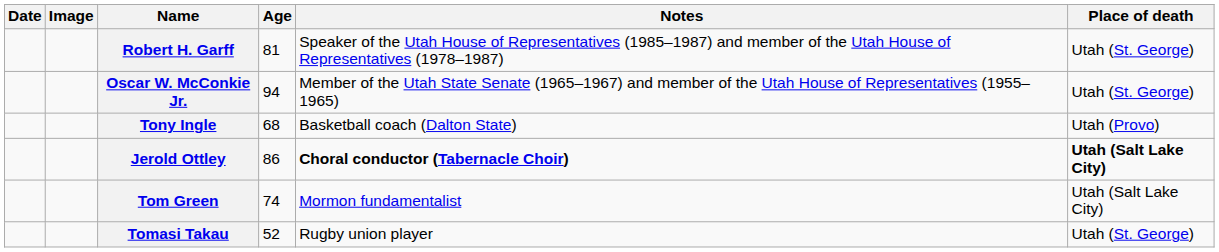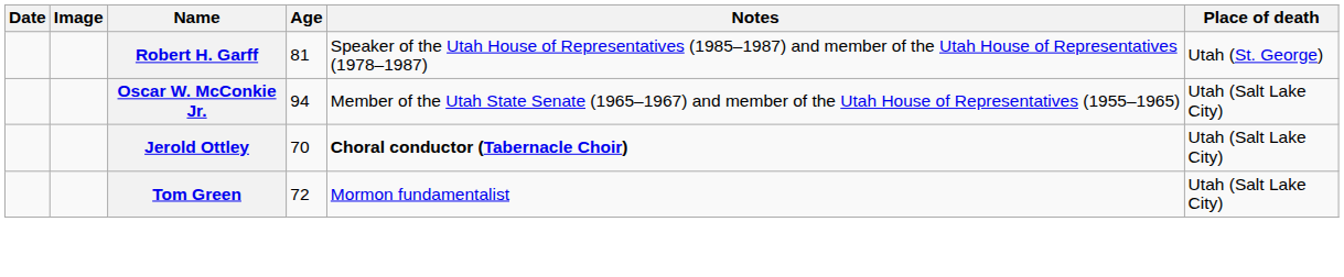 <table class="wikitable sortable plainrowheaders">
 <tr valign=bottom>
 <th scope="col">Date</th>
 <th scope="col">Image</th>
 <th scope="col">Name</th>
 <th scope="col">Age</th>
 <th scope="col">Notes</th>
 <th scope="col">Place of death</th>
 </tr>
 <tr>
 <td></td>
 <td></td>
 <th scope="row"><a href='#'>Robert H. Garff</a></th>
 <td>81</td>
 <td>Speaker of the <a href='#'>Utah House of Representatives</a> (1985–1987) and member of the <a href='#'>Utah House of Representatives</a> (1978–1987)</td>
 <td>Utah (<a href='#'>St. George</a>)</td>
 </tr>
 <tr>
 <td></td>
 <td></td>
 <th scope="row"><a href='#'>Oscar W. McConkie Jr.</a></th>
 <td>94</td>
 <td>Member of the <a href='#'>Utah State Senate</a> (1965–1967) and member of the <a href='#'>Utah House of Representatives</a> (1955–1965)</td>
-<td>Utah (<a href='#'>St. George</a>)</td>
-</tr>
-<tr>
-<td></td>
-<td></td>
-<th scope="row"><a href='#'>Tony Ingle</a></th>
-<td>68</td>
-<td>Basketball coach (<a href='#'>Dalton State</a>)</td>
-<td>Utah (<a href='#'>Provo</a>)</td>
+<td>Utah (Salt Lake City)</td>
 </tr>
 <tr>
 <td></td>
 <td></td>
 <th scope="row"><a href='#'>Jerold Ottley</a></th>
-<td>86</td>
+<td>70</td>
 <td><strong>Choral conductor (<a href='#'>Tabernacle Choir</a>)</strong></td>
-<td><strong>Utah (Salt Lake City)</strong></td>
+<td>Utah (Salt Lake City)</td>
 </tr>
 <tr>
 <td></td>
 <td></td>
 <th scope="row"><a href='#'>Tom Green</a></th>
-<td>74</td>
+<td>72</td>
 <td><a href='#'>Mormon fundamentalist</a></td>
 <td>Utah (Salt Lake City)</td>
 </tr>
-<tr>
-<td></td>
-<td></td>
-<th scope="row"><a href='#'>Tomasi Takau</a></th>
-<td>52</td>
-<td>Rugby union player</td>
-<td>Utah (<a href='#'>St. George</a>)</td>
-</tr>
 </table>
